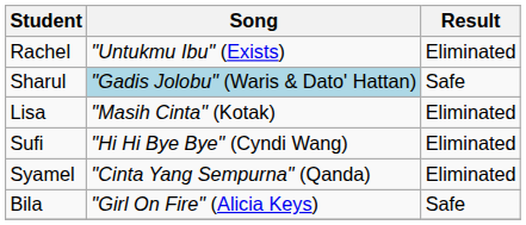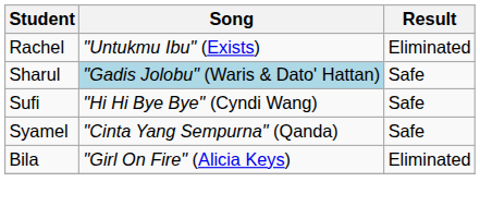 <table class="wikitable" style="font-size:90%;">
 <tr>
 <th>Student</th>
 <th>Song</th>
 <th>Result</th>
 </tr>
 <tr>
 <td>Rachel</td>
 <td><em>"Untukmu Ibu"</em> (<a href='#'>Exists</a>)</td>
 <td>Eliminated</td>
 </tr>
 <tr>
 <td>Sharul</td>
 <td style="background: lightblue;"><em>"Gadis Jolobu"</em> (Waris & Dato' Hattan)</td>
 <td>Safe</td>
 </tr>
 <tr>
-<td>Lisa</td>
-<td><em>"Masih Cinta"</em> (Kotak)</td>
-<td>Eliminated</td>
-</tr>
-<tr>
 <td>Sufi</td>
 <td><em>"Hi Hi Bye Bye"</em> (Cyndi Wang)</td>
-<td>Eliminated</td>
+<td>Safe</td>
 </tr>
 <tr>
 <td>Syamel</td>
 <td><em>"Cinta Yang Sempurna"</em> (Qanda)</td>
-<td>Eliminated</td>
+<td>Safe</td>
 </tr>
 <tr>
 <td>Bila</td>
 <td><em>"Girl On Fire"</em> (<a href='#'>Alicia Keys</a>)</td>
-<td>Safe</td>
+<td>Eliminated</td>
 </tr>
 <tr>
 </tr>
 </table>
